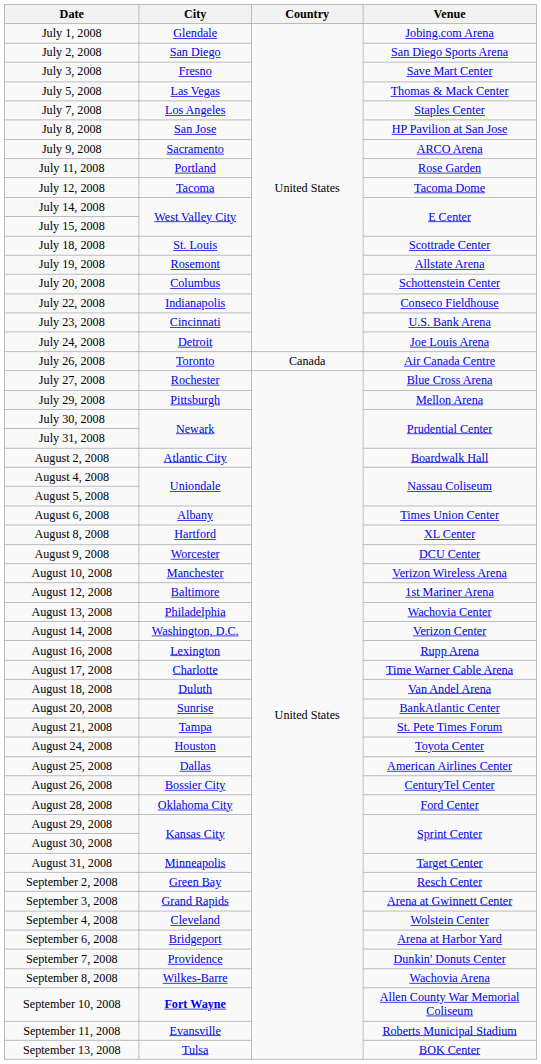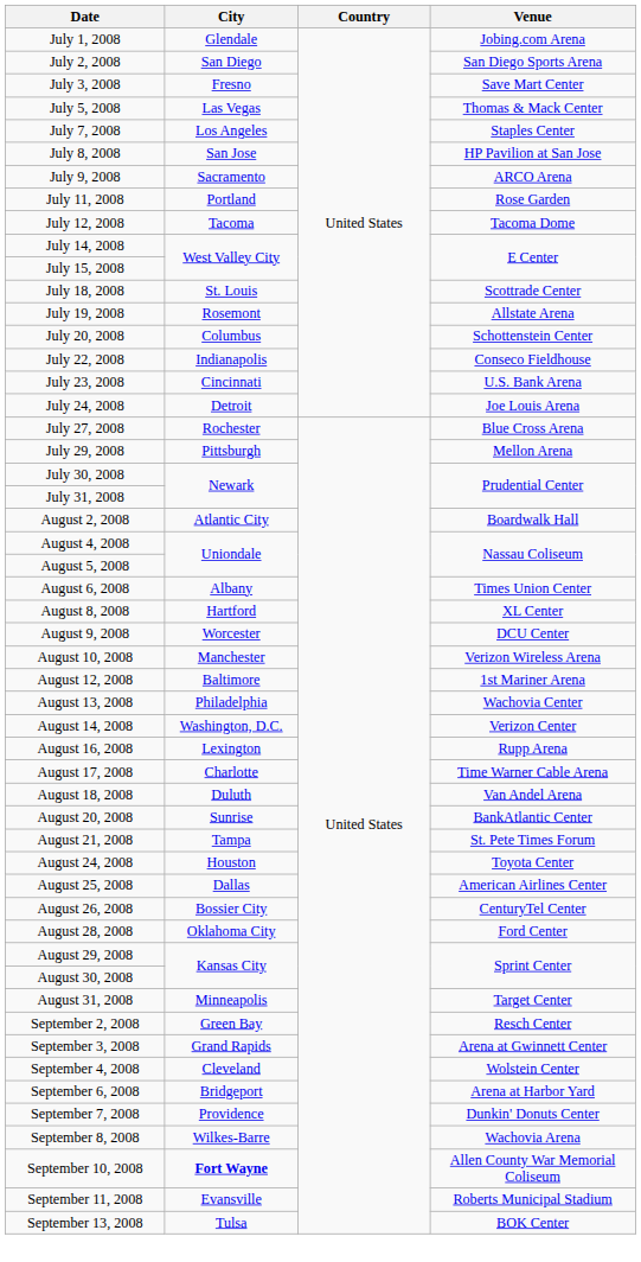 <table class="wikitable" style="text-align:center;">
 <tr>
 <th width="170">Date</th>
 <th width="140">City</th>
 <th width="140">Country</th>
 <th width="220">Venue</th>
 </tr>
 <tr>
 <td>July 1, 2008</td>
 <td><a href='#'>Glendale</a></td>
 <td rowspan="17">United States</td>
 <td><a href='#'>Jobing.com Arena</a></td>
 </tr>
 <tr>
 <td>July 2, 2008</td>
 <td><a href='#'>San Diego</a></td>
 <td><a href='#'>San Diego Sports Arena</a></td>
 </tr>
 <tr>
 <td>July 3, 2008</td>
 <td><a href='#'>Fresno</a></td>
 <td><a href='#'>Save Mart Center</a></td>
 </tr>
 <tr>
 <td>July 5, 2008</td>
 <td><a href='#'>Las Vegas</a></td>
 <td><a href='#'>Thomas & Mack Center</a></td>
 </tr>
 <tr>
 <td>July 7, 2008</td>
 <td><a href='#'>Los Angeles</a></td>
 <td><a href='#'>Staples Center</a></td>
 </tr>
 <tr>
 <td>July 8, 2008</td>
 <td><a href='#'>San Jose</a></td>
 <td><a href='#'>HP Pavilion at San Jose</a></td>
 </tr>
 <tr>
 <td>July 9, 2008</td>
 <td><a href='#'>Sacramento</a></td>
 <td><a href='#'>ARCO Arena</a></td>
 </tr>
 <tr>
 <td>July 11, 2008</td>
 <td><a href='#'>Portland</a></td>
 <td><a href='#'>Rose Garden</a></td>
 </tr>
 <tr>
 <td>July 12, 2008</td>
 <td><a href='#'>Tacoma</a></td>
 <td><a href='#'>Tacoma Dome</a></td>
 </tr>
 <tr>
 <td>July 14, 2008</td>
 <td rowspan="2"><a href='#'>West Valley City</a></td>
 <td rowspan="2"><a href='#'>E Center</a></td>
 </tr>
 <tr>
 <td>July 15, 2008</td>
 </tr>
 <tr>
 <td>July 18, 2008</td>
 <td><a href='#'>St. Louis</a></td>
 <td><a href='#'>Scottrade Center</a></td>
 </tr>
 <tr>
 <td>July 19, 2008</td>
 <td><a href='#'>Rosemont</a></td>
 <td><a href='#'>Allstate Arena</a></td>
 </tr>
 <tr>
 <td>July 20, 2008</td>
 <td><a href='#'>Columbus</a></td>
 <td><a href='#'>Schottenstein Center</a></td>
 </tr>
 <tr>
 <td>July 22, 2008</td>
 <td><a href='#'>Indianapolis</a></td>
 <td><a href='#'>Conseco Fieldhouse</a></td>
 </tr>
 <tr>
 <td>July 23, 2008</td>
 <td><a href='#'>Cincinnati</a></td>
 <td><a href='#'>U.S. Bank Arena</a></td>
 </tr>
 <tr>
 <td>July 24, 2008</td>
 <td><a href='#'>Detroit</a></td>
 <td><a href='#'>Joe Louis Arena</a></td>
-</tr>
-<tr>
-<td>July 26, 2008</td>
-<td><a href='#'>Toronto</a></td>
-<td>Canada</td>
-<td><a href='#'>Air Canada Centre</a></td>
 </tr>
 <tr>
 <td>July 27, 2008</td>
 <td><a href='#'>Rochester</a></td>
 <td rowspan="35">United States</td>
 <td><a href='#'>Blue Cross Arena</a></td>
 </tr>
 <tr>
 <td>July 29, 2008</td>
 <td><a href='#'>Pittsburgh</a></td>
 <td><a href='#'>Mellon Arena</a></td>
 </tr>
 <tr>
 <td>July 30, 2008</td>
 <td rowspan="2"><a href='#'>Newark</a></td>
 <td rowspan="2"><a href='#'>Prudential Center</a></td>
 </tr>
 <tr>
 <td>July 31, 2008</td>
 </tr>
 <tr>
 <td>August 2, 2008</td>
 <td><a href='#'>Atlantic City</a></td>
 <td><a href='#'>Boardwalk Hall</a></td>
 </tr>
 <tr>
 <td>August 4, 2008</td>
 <td rowspan="2"><a href='#'>Uniondale</a></td>
 <td rowspan="2"><a href='#'>Nassau Coliseum</a></td>
 </tr>
 <tr>
 <td>August 5, 2008</td>
 </tr>
 <tr>
 <td>August 6, 2008</td>
 <td><a href='#'>Albany</a></td>
 <td><a href='#'>Times Union Center</a></td>
 </tr>
 <tr>
 <td>August 8, 2008</td>
 <td><a href='#'>Hartford</a></td>
 <td><a href='#'>XL Center</a></td>
 </tr>
 <tr>
 <td>August 9, 2008</td>
 <td><a href='#'>Worcester</a></td>
 <td><a href='#'>DCU Center</a></td>
 </tr>
 <tr>
 <td>August 10, 2008</td>
 <td><a href='#'>Manchester</a></td>
 <td><a href='#'>Verizon Wireless Arena</a></td>
 </tr>
 <tr>
 <td>August 12, 2008</td>
 <td><a href='#'>Baltimore</a></td>
 <td><a href='#'>1st Mariner Arena</a></td>
 </tr>
 <tr>
 <td>August 13, 2008</td>
 <td><a href='#'>Philadelphia</a></td>
 <td><a href='#'>Wachovia Center</a></td>
 </tr>
 <tr>
 <td>August 14, 2008</td>
 <td><a href='#'>Washington, D.C.</a></td>
 <td><a href='#'>Verizon Center</a></td>
 </tr>
 <tr>
 <td>August 16, 2008</td>
 <td><a href='#'>Lexington</a></td>
 <td><a href='#'>Rupp Arena</a></td>
 </tr>
 <tr>
 <td>August 17, 2008</td>
 <td><a href='#'>Charlotte</a></td>
 <td><a href='#'>Time Warner Cable Arena</a></td>
 </tr>
 <tr>
 <td>August 18, 2008</td>
 <td><a href='#'>Duluth</a></td>
 <td><a href='#'>Van Andel Arena</a></td>
 </tr>
 <tr>
 <td>August 20, 2008</td>
 <td><a href='#'>Sunrise</a></td>
 <td><a href='#'>BankAtlantic Center</a></td>
 </tr>
 <tr>
 <td>August 21, 2008</td>
 <td><a href='#'>Tampa</a></td>
 <td><a href='#'>St. Pete Times Forum</a></td>
 </tr>
 <tr>
 <td>August 24, 2008</td>
 <td><a href='#'>Houston</a></td>
 <td><a href='#'>Toyota Center</a></td>
 </tr>
 <tr>
 <td>August 25, 2008</td>
 <td><a href='#'>Dallas</a></td>
 <td><a href='#'>American Airlines Center</a></td>
 </tr>
 <tr>
 <td>August 26, 2008</td>
 <td><a href='#'>Bossier City</a></td>
 <td><a href='#'>CenturyTel Center</a></td>
 </tr>
 <tr>
 <td>August 28, 2008</td>
 <td><a href='#'>Oklahoma City</a></td>
 <td><a href='#'>Ford Center</a></td>
 </tr>
 <tr>
 <td>August 29, 2008</td>
 <td rowspan="2"><a href='#'>Kansas City</a></td>
 <td rowspan="2"><a href='#'>Sprint Center</a></td>
 </tr>
 <tr>
 <td>August 30, 2008</td>
 </tr>
 <tr>
 <td>August 31, 2008</td>
 <td><a href='#'>Minneapolis</a></td>
 <td><a href='#'>Target Center</a></td>
 </tr>
 <tr>
 <td>September 2, 2008</td>
 <td><a href='#'>Green Bay</a></td>
 <td><a href='#'>Resch Center</a></td>
 </tr>
 <tr>
 <td>September 3, 2008</td>
 <td><a href='#'>Grand Rapids</a></td>
 <td><a href='#'>Arena at Gwinnett Center</a></td>
 </tr>
 <tr>
 <td>September 4, 2008</td>
 <td><a href='#'>Cleveland</a></td>
 <td><a href='#'>Wolstein Center</a></td>
 </tr>
 <tr>
 <td>September 6, 2008</td>
 <td><a href='#'>Bridgeport</a></td>
 <td><a href='#'>Arena at Harbor Yard</a></td>
 </tr>
 <tr>
 <td>September 7, 2008</td>
 <td><a href='#'>Providence</a></td>
 <td><a href='#'>Dunkin' Donuts Center</a></td>
 </tr>
 <tr>
 <td>September 8, 2008</td>
 <td><a href='#'>Wilkes-Barre</a></td>
 <td><a href='#'>Wachovia Arena</a></td>
 </tr>
 <tr>
 <td>September 10, 2008</td>
 <td><strong><a href='#'>Fort Wayne</a></strong></td>
 <td><a href='#'>Allen County War Memorial Coliseum</a></td>
 </tr>
 <tr>
 <td>September 11, 2008</td>
 <td><a href='#'>Evansville</a></td>
 <td><a href='#'>Roberts Municipal Stadium</a></td>
 </tr>
 <tr>
 <td>September 13, 2008</td>
 <td><a href='#'>Tulsa</a></td>
 <td><a href='#'>BOK Center</a></td>
 </tr>
 </table>
